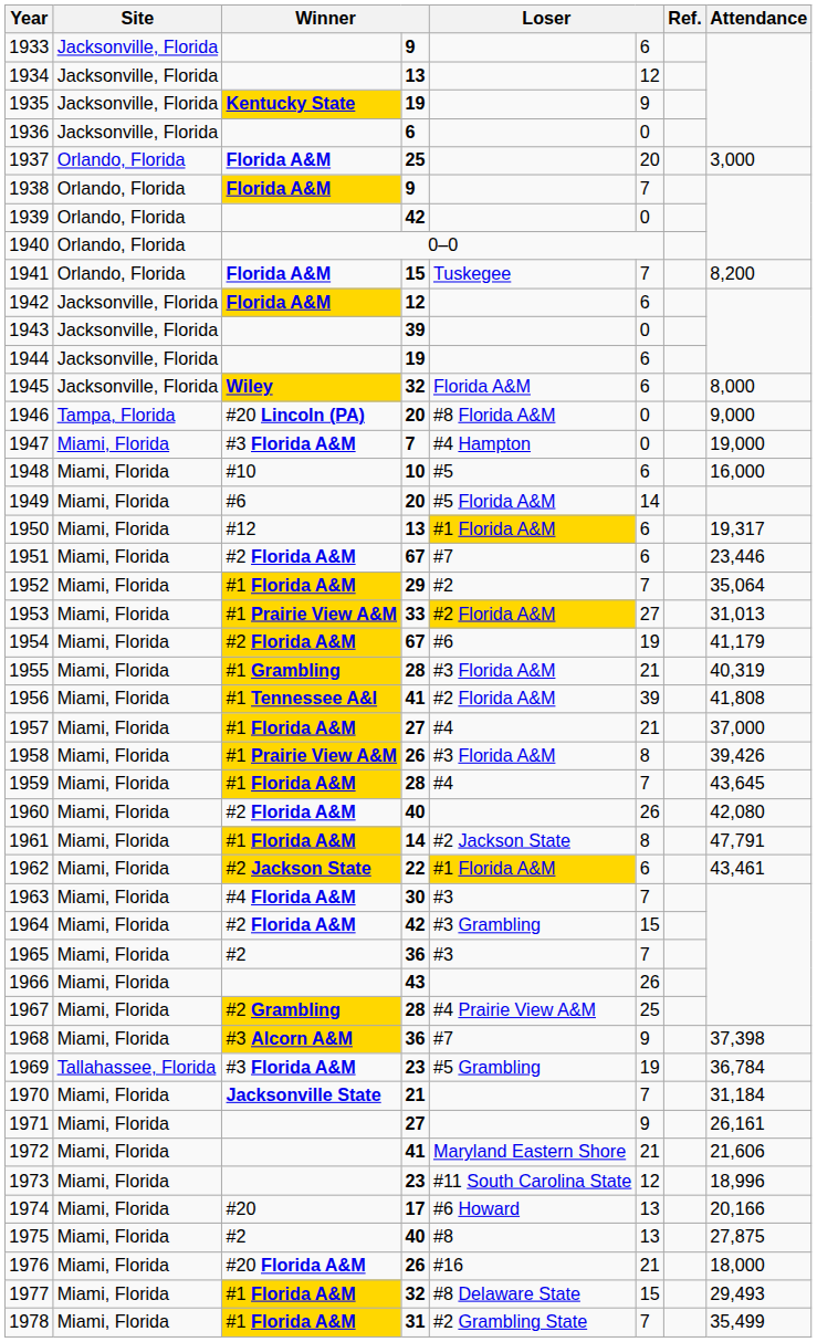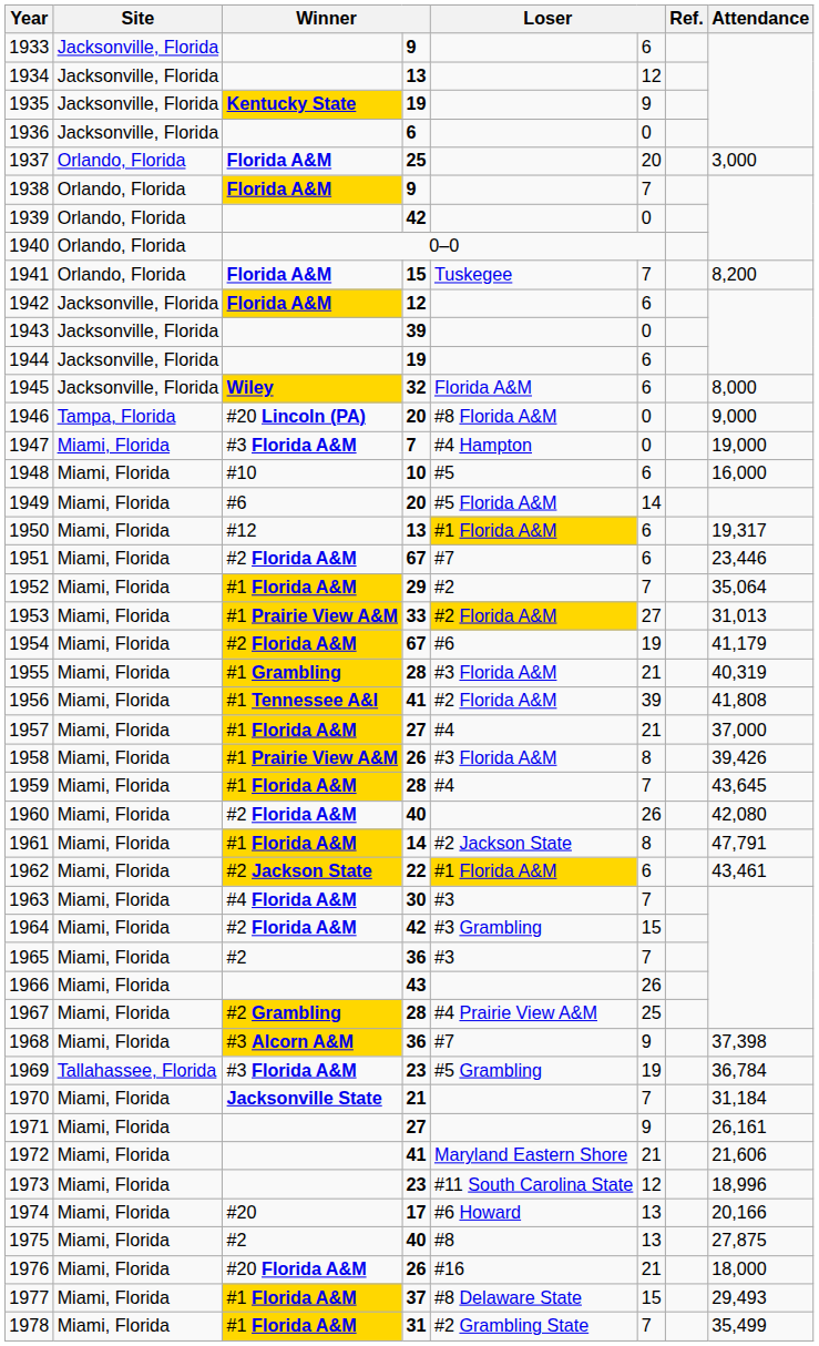 <table class="wikitable">
 <tr>
 <th>Year</th>
 <th>Site</th>
 <th colspan=2>Winner</th>
 <th colspan=2>Loser</th>
 <th>Ref.</th>
 <th>Attendance</th>
 </tr>
 <tr>
 <td>1933</td>
 <td><a href='#'>Jacksonville, Florida</a></td>
 <td><strong></strong></td>
 <td><strong>9</strong></td>
 <td></td>
 <td>6</td>
 <td></td>
 </tr>
 <tr>
 <td>1934</td>
 <td>Jacksonville, Florida</td>
 <td><strong></strong></td>
 <td><strong> 13 </strong></td>
 <td></td>
 <td>12</td>
 <td></td>
 </tr>
 <tr>
 <td>1935</td>
 <td>Jacksonville, Florida</td>
 <td bgcolor=gold><strong><a href='#'>Kentucky State</a></strong></td>
 <td><strong> 19 </strong></td>
 <td></td>
 <td>9</td>
 <td></td>
 </tr>
 <tr>
 <td>1936</td>
 <td>Jacksonville, Florida</td>
 <td><strong></strong></td>
 <td><strong>6</strong></td>
 <td></td>
 <td>0</td>
 <td></td>
 </tr>
 <tr>
 <td>1937</td>
 <td><a href='#'>Orlando, Florida</a></td>
 <td><strong><a href='#'>Florida A&M</a></strong></td>
 <td><strong> 25 </strong></td>
 <td></td>
 <td>20</td>
 <td></td>
 <td>3,000</td>
 </tr>
 <tr>
 <td>1938</td>
 <td>Orlando, Florida</td>
 <td bgcolor=gold><strong><a href='#'>Florida A&M</a></strong></td>
 <td><strong> 9 </strong></td>
 <td></td>
 <td>7</td>
 <td></td>
 </tr>
 <tr>
 <td>1939</td>
 <td>Orlando, Florida</td>
 <td><strong></strong></td>
 <td><strong> 42 </strong></td>
 <td></td>
 <td>0</td>
 <td></td>
 </tr>
 <tr>
 <td>1940</td>
 <td>Orlando, Florida</td>
 <td align=center colspan=4><em></em> 0–0 <em></em></td>
 <td></td>
 </tr>
 <tr>
 <td>1941</td>
 <td>Orlando, Florida</td>
 <td><strong><a href='#'>Florida A&M</a></strong></td>
 <td><strong> 15</strong></td>
 <td><a href='#'>Tuskegee</a></td>
 <td>7</td>
 <td></td>
 <td>8,200</td>
 </tr>
 <tr>
 <td>1942</td>
 <td>Jacksonville, Florida</td>
 <td bgcolor=gold><strong><a href='#'>Florida A&M</a></strong></td>
 <td><strong> 12</strong></td>
 <td></td>
 <td>6</td>
 <td></td>
 </tr>
 <tr>
 <td>1943</td>
 <td>Jacksonville, Florida</td>
 <td><strong></strong></td>
 <td><strong> 39</strong></td>
 <td></td>
 <td>0</td>
 <td></td>
 </tr>
 <tr>
 <td>1944</td>
 <td>Jacksonville, Florida</td>
 <td><strong></strong></td>
 <td><strong> 19</strong></td>
 <td></td>
 <td>6</td>
 <td></td>
 </tr>
 <tr>
 <td>1945</td>
 <td>Jacksonville, Florida</td>
 <td bgcolor=gold><strong><a href='#'>Wiley</a></strong></td>
 <td><strong> 32 </strong></td>
 <td><a href='#'>Florida A&M</a></td>
 <td>6</td>
 <td></td>
 <td>8,000</td>
 </tr>
 <tr>
 <td>1946</td>
 <td><a href='#'>Tampa, Florida</a></td>
 <td>#20 <strong><a href='#'>Lincoln (PA)</a></strong></td>
 <td><strong> 20</strong></td>
 <td>#8 <a href='#'>Florida A&M</a></td>
 <td>0</td>
 <td></td>
 <td>9,000</td>
 </tr>
 <tr>
 <td>1947</td>
 <td><a href='#'>Miami, Florida</a></td>
 <td>#3 <strong><a href='#'>Florida A&M</a></strong></td>
 <td><strong> 7 </strong></td>
 <td>#4 <a href='#'>Hampton</a></td>
 <td>0</td>
 <td></td>
 <td>19,000</td>
 </tr>
 <tr>
 <td>1948</td>
 <td>Miami, Florida</td>
 <td>#10 <strong></strong></td>
 <td><strong> 10 </strong></td>
 <td>#5 </td>
 <td>6</td>
 <td></td>
 <td>16,000</td>
 </tr>
 <tr>
 <td>1949</td>
 <td>Miami, Florida</td>
 <td>#6 <strong></strong></td>
 <td><strong> 20 </strong></td>
 <td>#5 <a href='#'>Florida A&M</a></td>
 <td>14</td>
 <td></td>
 </tr>
 <tr>
 <td>1950</td>
 <td>Miami, Florida</td>
 <td>#12 <strong></strong></td>
 <td><strong> 13</strong></td>
 <td bgcolor=gold>#1 <a href='#'>Florida A&M</a></td>
 <td>6</td>
 <td></td>
 <td>19,317</td>
 </tr>
 <tr>
 <td>1951</td>
 <td>Miami, Florida</td>
 <td>#2 <strong><a href='#'>Florida A&M</a></strong></td>
 <td><strong> 67 </strong></td>
 <td>#7 </td>
 <td>6</td>
 <td></td>
 <td>23,446</td>
 </tr>
 <tr>
 <td>1952</td>
 <td>Miami, Florida</td>
 <td bgcolor=gold>#1 <strong><a href='#'>Florida A&M</a></strong></td>
 <td><strong> 29 </strong></td>
 <td>#2 </td>
 <td>7</td>
 <td></td>
 <td>35,064</td>
 </tr>
 <tr>
 <td>1953</td>
 <td>Miami, Florida</td>
 <td bgcolor=gold>#1 <strong><a href='#'>Prairie View A&M</a></strong></td>
 <td><strong> 33 </strong></td>
 <td bgcolor=gold>#2 <a href='#'>Florida A&M</a></td>
 <td>27</td>
 <td></td>
 <td>31,013</td>
 </tr>
 <tr>
 <td>1954</td>
 <td>Miami, Florida</td>
 <td bgcolor=gold>#2 <strong><a href='#'>Florida A&M</a></strong></td>
 <td><strong> 67 </strong></td>
 <td>#6 </td>
 <td>19</td>
 <td></td>
 <td>41,179</td>
 </tr>
 <tr>
 <td>1955</td>
 <td>Miami, Florida</td>
 <td bgcolor=gold>#1 <strong><a href='#'>Grambling</a></strong></td>
 <td><strong> 28 </strong></td>
 <td>#3 <a href='#'>Florida A&M</a></td>
 <td>21</td>
 <td></td>
 <td>40,319</td>
 </tr>
 <tr>
 <td>1956</td>
 <td>Miami, Florida</td>
 <td bgcolor=gold>#1 <strong> <a href='#'>Tennessee A&I</a></strong></td>
 <td><strong> 41 </strong></td>
 <td>#2 <a href='#'>Florida A&M</a></td>
 <td>39</td>
 <td></td>
 <td>41,808</td>
 </tr>
 <tr>
 <td>1957</td>
 <td>Miami, Florida</td>
 <td bgcolor=gold>#1 <strong><a href='#'>Florida A&M</a></strong></td>
 <td><strong> 27</strong></td>
 <td>#4 </td>
 <td>21</td>
 <td></td>
 <td>37,000</td>
 </tr>
 <tr>
 <td>1958</td>
 <td>Miami, Florida</td>
 <td bgcolor=gold>#1 <strong><a href='#'>Prairie View A&M</a></strong></td>
 <td><strong> 26 </strong></td>
 <td>#3 <a href='#'>Florida A&M</a></td>
 <td>8</td>
 <td></td>
 <td>39,426</td>
 </tr>
 <tr>
 <td>1959</td>
 <td>Miami, Florida</td>
 <td bgcolor=gold>#1 <strong><a href='#'>Florida A&M</a></strong></td>
 <td><strong> 28</strong></td>
 <td>#4 </td>
 <td>7</td>
 <td></td>
 <td>43,645</td>
 </tr>
 <tr>
 <td>1960</td>
 <td>Miami, Florida</td>
 <td>#2 <strong><a href='#'>Florida A&M</a></strong></td>
 <td><strong> 40 </strong></td>
 <td></td>
 <td>26</td>
 <td></td>
 <td>42,080</td>
 </tr>
 <tr>
 <td>1961</td>
 <td>Miami, Florida</td>
 <td bgcolor=gold>#1 <strong><a href='#'>Florida A&M</a></strong></td>
 <td><strong> 14 </strong></td>
 <td>#2 <a href='#'>Jackson State</a></td>
 <td>8</td>
 <td></td>
 <td>47,791</td>
 </tr>
 <tr>
 <td>1962</td>
 <td>Miami, Florida</td>
 <td bgcolor=gold>#2 <strong><a href='#'>Jackson State</a></strong></td>
 <td><strong> 22 </strong></td>
 <td bgcolor=gold>#1 <a href='#'>Florida A&M</a></td>
 <td>6</td>
 <td></td>
 <td>43,461</td>
 </tr>
 <tr>
 <td>1963</td>
 <td>Miami, Florida</td>
 <td>#4 <strong><a href='#'>Florida A&M</a></strong></td>
 <td><strong> 30 </strong></td>
 <td>#3 </td>
 <td>7</td>
 <td></td>
 </tr>
 <tr>
 <td>1964</td>
 <td>Miami, Florida</td>
 <td>#2 <strong><a href='#'>Florida A&M</a></strong></td>
 <td><strong> 42</strong></td>
 <td>#3 <a href='#'>Grambling</a></td>
 <td>15</td>
 <td></td>
 </tr>
 <tr>
 <td>1965</td>
 <td>Miami, Florida</td>
 <td>#2 <strong></strong></td>
 <td><strong> 36</strong></td>
 <td>#3 </td>
 <td>7</td>
 <td></td>
 </tr>
 <tr>
 <td>1966</td>
 <td>Miami, Florida</td>
 <td><strong></strong></td>
 <td><strong> 43</strong></td>
 <td></td>
 <td>26</td>
 <td></td>
 </tr>
 <tr>
 <td>1967</td>
 <td>Miami, Florida</td>
 <td bgcolor=gold>#2 <strong><a href='#'>Grambling</a></strong></td>
 <td><strong> 28</strong></td>
 <td>#4 <a href='#'>Prairie View A&M</a></td>
 <td>25</td>
 <td></td>
 </tr>
 <tr>
 <td>1968</td>
 <td>Miami, Florida</td>
 <td bgcolor=gold>#3 <strong><a href='#'>Alcorn A&M</a></strong></td>
 <td><strong> 36</strong></td>
 <td>#7 </td>
 <td>9</td>
 <td></td>
 <td>37,398</td>
 </tr>
 <tr>
 <td>1969</td>
 <td><a href='#'>Tallahassee, Florida</a></td>
 <td>#3 <strong><a href='#'>Florida A&M</a></strong></td>
 <td><strong> 23</strong></td>
 <td>#5 <a href='#'>Grambling</a></td>
 <td>19</td>
 <td></td>
 <td>36,784</td>
 </tr>
 <tr>
 <td>1970</td>
 <td>Miami, Florida</td>
 <td><strong><a href='#'>Jacksonville State</a></strong></td>
 <td><strong> 21 </strong></td>
 <td></td>
 <td>7</td>
 <td></td>
 <td>31,184</td>
 </tr>
 <tr>
 <td>1971</td>
 <td>Miami, Florida</td>
 <td><strong></strong></td>
 <td><strong> 27 </strong></td>
 <td></td>
 <td>9</td>
 <td></td>
 <td>26,161</td>
 </tr>
 <tr>
 <td>1972</td>
 <td>Miami, Florida</td>
 <td><strong></strong></td>
 <td><strong> 41 </strong></td>
 <td><a href='#'>Maryland Eastern Shore</a></td>
 <td>21</td>
 <td></td>
 <td>21,606</td>
 </tr>
 <tr>
 <td>1973</td>
 <td>Miami, Florida</td>
 <td><strong></strong></td>
 <td><strong> 23</strong></td>
 <td>#11 <a href='#'>South Carolina State</a></td>
 <td>12</td>
 <td></td>
 <td>18,996</td>
 </tr>
 <tr>
 <td>1974</td>
 <td>Miami, Florida</td>
 <td>#20 <strong></strong></td>
 <td><strong> 17</strong></td>
 <td>#6 <a href='#'>Howard</a></td>
 <td>13</td>
 <td></td>
 <td>20,166</td>
 </tr>
 <tr>
 <td>1975</td>
 <td>Miami, Florida</td>
 <td>#2 <strong></strong></td>
 <td><strong> 40 </strong></td>
 <td>#8 </td>
 <td>13</td>
 <td></td>
 <td>27,875</td>
 </tr>
 <tr>
 <td>1976</td>
 <td>Miami, Florida</td>
 <td>#20 <strong><a href='#'>Florida A&M</a></strong></td>
 <td><strong> 26</strong></td>
 <td>#16 </td>
 <td>21</td>
 <td></td>
 <td>18,000</td>
 </tr>
 <tr>
 <td>1977</td>
 <td>Miami, Florida</td>
 <td bgcolor=gold>#1 <strong><a href='#'>Florida A&M</a></strong></td>
-<td><strong> 32</strong></td>
+<td><strong> 37</strong></td>
 <td>#8 <a href='#'>Delaware State</a></td>
 <td>15</td>
 <td></td>
 <td>29,493</td>
 </tr>
 <tr>
 <td>1978</td>
 <td>Miami, Florida</td>
 <td bgcolor=gold>#1 <strong><a href='#'>Florida A&M</a></strong></td>
 <td><strong> 31</strong></td>
 <td>#2 <a href='#'>Grambling State</a></td>
 <td>7</td>
 <td></td>
 <td>35,499</td>
 </tr>
 </table>
